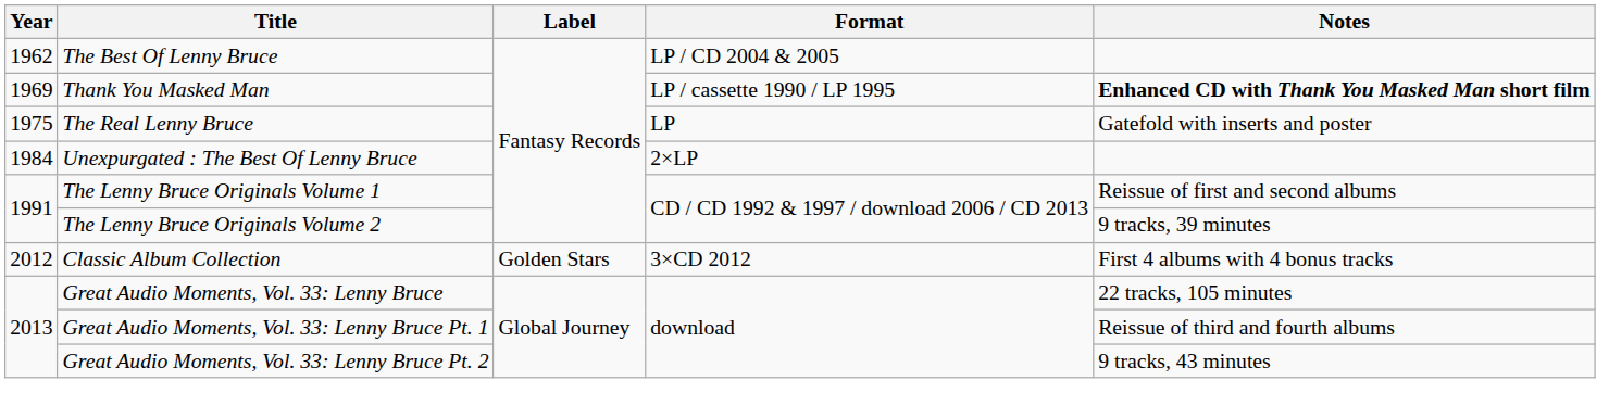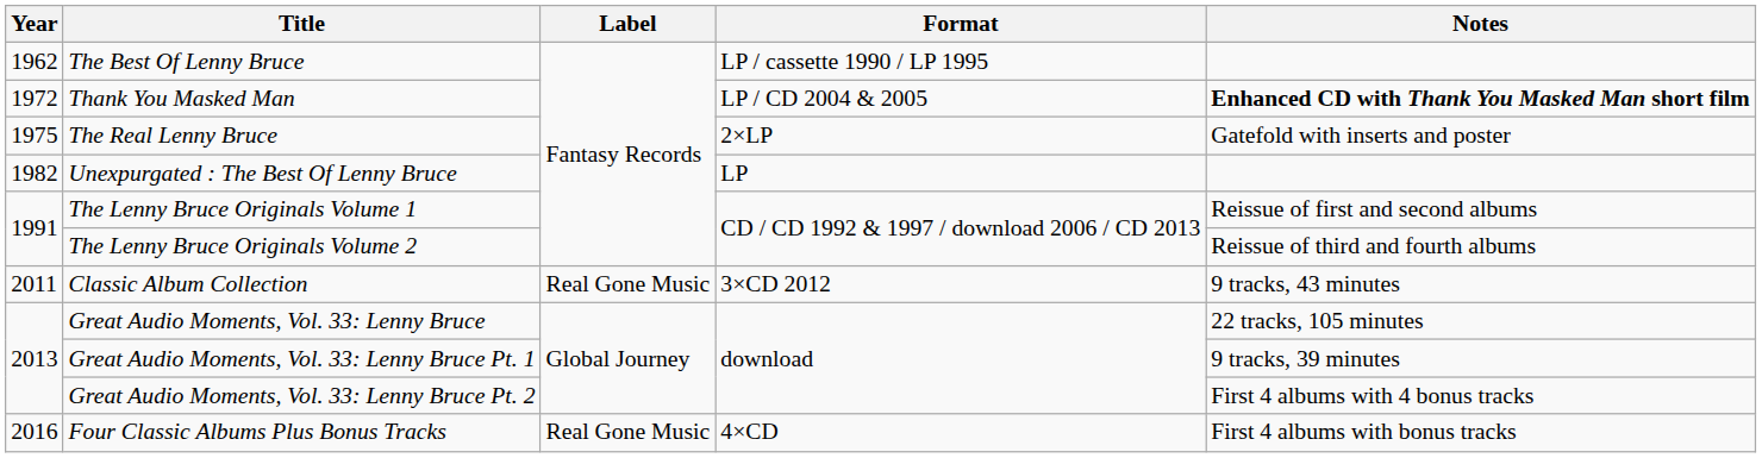 <table class="wikitable">
 <tr>
 <th>Year</th>
 <th>Title</th>
 <th>Label</th>
 <th>Format</th>
 <th>Notes</th>
 </tr>
 <tr>
 <td>1962</td>
 <td><em>The Best Of Lenny Bruce</em></td>
 <td rowspan="6">Fantasy Records</td>
-<td>LP / CD 2004 & 2005</td>
+<td>LP / cassette 1990 / LP 1995</td>
 <td></td>
 </tr>
 <tr>
-<td>1969</td>
+<td>1972</td>
 <td><em>Thank You Masked Man</em></td>
-<td>LP / cassette 1990 / LP 1995</td>
+<td>LP / CD 2004 & 2005</td>
 <td><strong>Enhanced CD with <em>Thank You Masked Man</em> short film</strong></td>
 </tr>
 <tr>
 <td>1975</td>
 <td><em>The Real Lenny Bruce</em></td>
-<td>LP</td>
+<td>2×LP</td>
 <td>Gatefold with inserts and poster</td>
 </tr>
 <tr>
-<td>1984</td>
+<td>1982</td>
 <td><em>Unexpurgated : The Best Of Lenny Bruce</em></td>
-<td>2×LP</td>
+<td>LP</td>
 <td></td>
 </tr>
 <tr>
 <td rowspan="2">1991</td>
 <td><em>The Lenny Bruce Originals Volume 1</em></td>
 <td rowspan="2">CD / CD 1992 & 1997 / download 2006 / CD 2013</td>
 <td>Reissue of first and second albums</td>
 </tr>
 <tr>
 <td><em>The Lenny Bruce Originals Volume 2</em></td>
-<td>9 tracks, 39 minutes</td>
+<td>Reissue of third and fourth albums</td>
 </tr>
 <tr>
-<td>2012</td>
+<td>2011</td>
 <td><em>Classic Album Collection</em></td>
-<td>Golden Stars</td>
+<td>Real Gone Music</td>
 <td>3×CD 2012</td>
-<td>First 4 albums with 4 bonus tracks</td>
+<td>9 tracks, 43 minutes</td>
 </tr>
 <tr>
 <td rowspan="3">2013</td>
 <td><em>Great Audio Moments, Vol. 33: Lenny Bruce</em></td>
 <td rowspan="3">Global Journey</td>
 <td rowspan="3">download</td>
 <td>22 tracks, 105 minutes</td>
 </tr>
 <tr>
 <td><em>Great Audio Moments, Vol. 33: Lenny Bruce Pt. 1</em></td>
-<td>Reissue of third and fourth albums</td>
+<td>9 tracks, 39 minutes</td>
 </tr>
 <tr>
 <td><em>Great Audio Moments, Vol. 33: Lenny Bruce Pt. 2</em></td>
-<td>9 tracks, 43 minutes</td>
+<td>First 4 albums with 4 bonus tracks</td>
+</tr>
+<tr>
+<td>2016</td>
+<td><em>Four Classic Albums Plus Bonus Tracks</em></td>
+<td>Real Gone Music</td>
+<td>4×CD</td>
+<td>First 4 albums with bonus tracks</td>
 </tr>
 </table>
